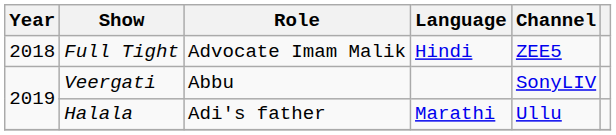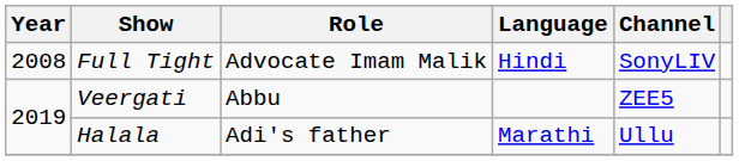 <table class="wikitable sortable">
 <tr>
 <th>Year</th>
 <th>Show</th>
 <th>Role</th>
 <th>Language</th>
 <th>Channel</th>
 <th></th>
 </tr>
 <tr>
-<td>2018</td>
+<td>2008</td>
 <td><em>Full Tight</em></td>
 <td>Advocate Imam Malik</td>
 <td><a href='#'>Hindi</a></td>
-<td><a href='#'>ZEE5</a></td>
+<td><a href='#'>SonyLIV</a></td>
 <td></td>
 </tr>
 <tr>
 <td rowspan = "2">2019</td>
 <td><em>Veergati</em></td>
 <td>Abbu</td>
 <td></td>
-<td><a href='#'>SonyLIV</a></td>
+<td><a href='#'>ZEE5</a></td>
 <td></td>
 </tr>
 <tr>
 <td><em>Halala</em></td>
 <td>Adi's father</td>
 <td><a href='#'> Marathi</a></td>
 <td><a href='#'>Ullu</a></td>
 <td></td>
 </tr>
 <tr>
 </tr>
 </table>
